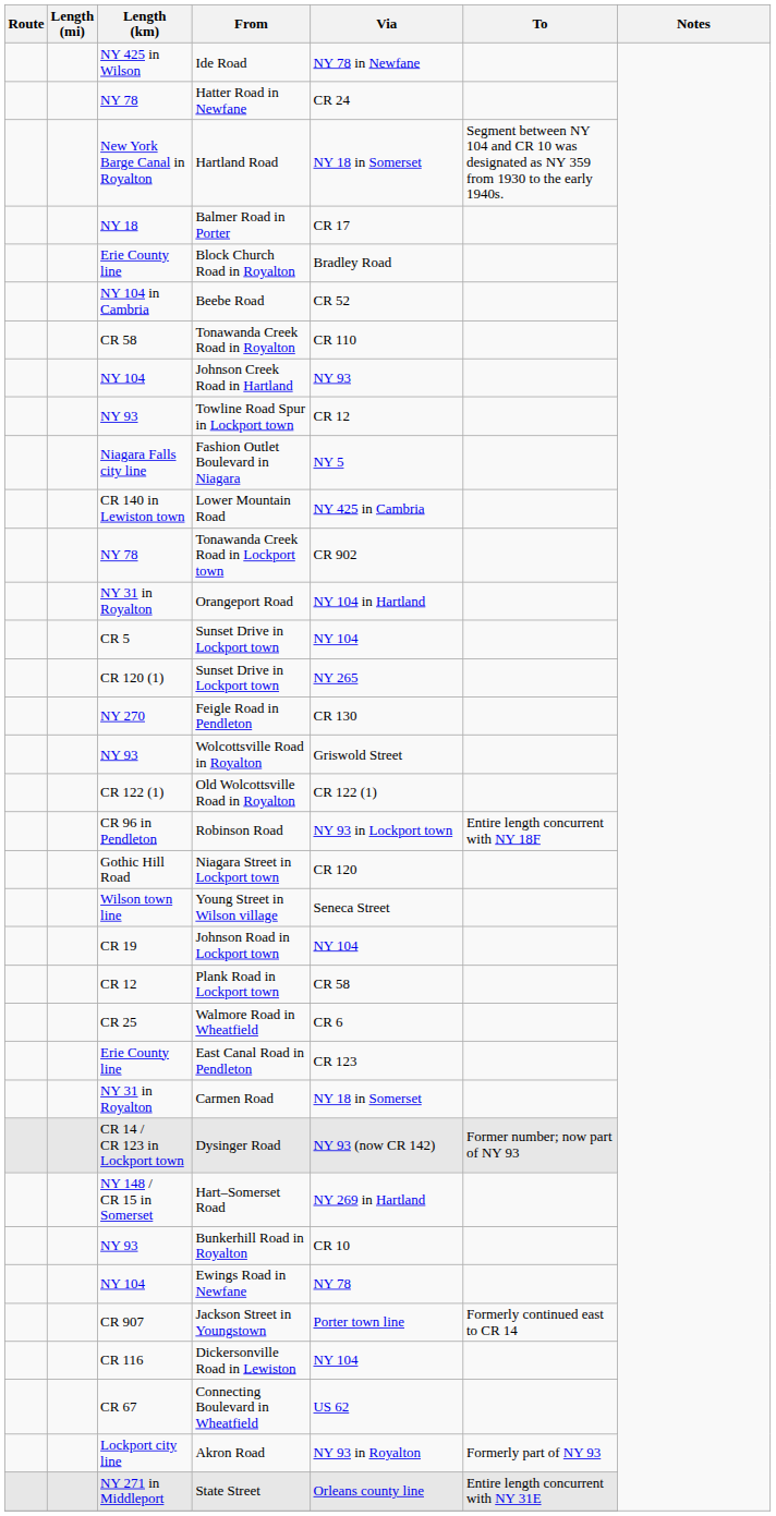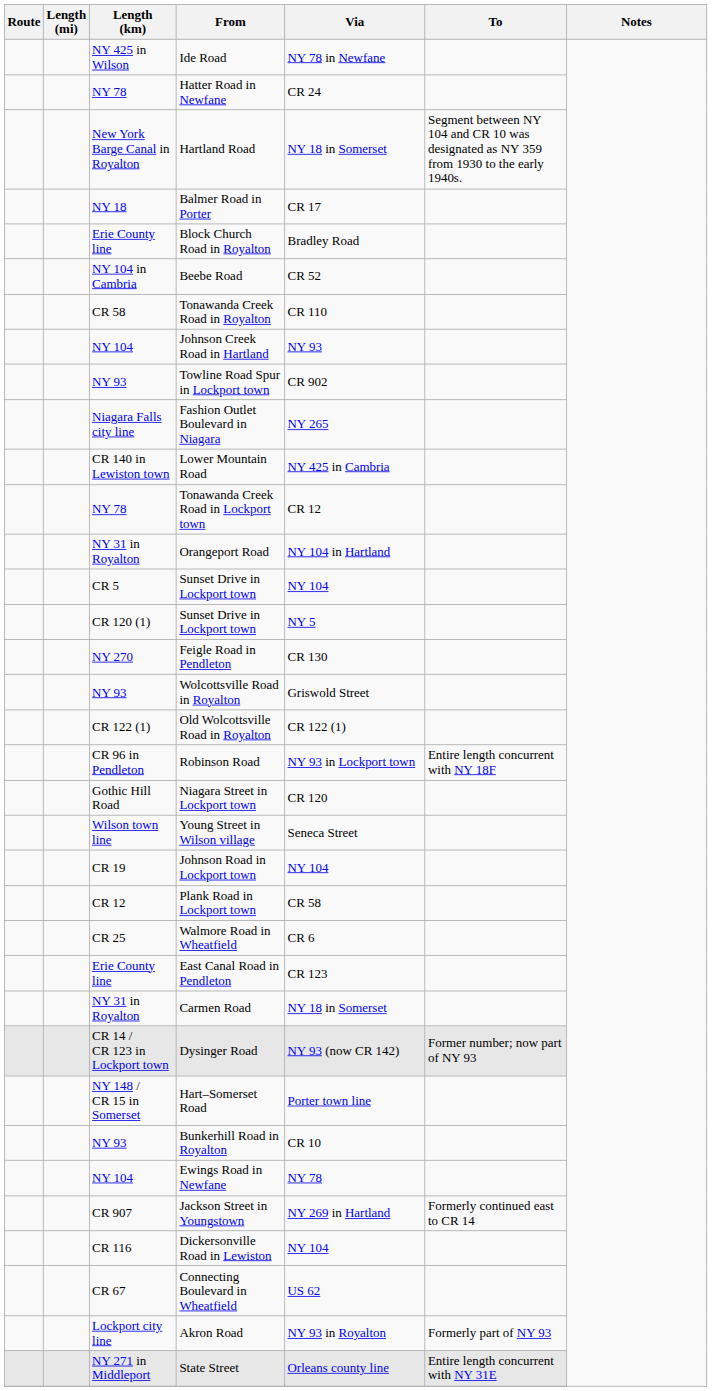 <table class="wikitable sortable">
 <tr>
 <th>Route</th>
 <th>Length<br>(mi)</th>
 <th>Length<br>(km)</th>
 <th class="unsortable">From</th>
 <th class="unsortable" width="20%">Via</th>
 <th class="unsortable">To</th>
 <th class="unsortable" width="20%">Notes</th>
 </tr>
 <tr>
 <td id="104"></td>
 <td></td>
 <td><a href='#'>NY 425</a> in <a href='#'>Wilson</a></td>
 <td>Ide Road</td>
 <td><a href='#'>NY 78</a> in <a href='#'>Newfane</a></td>
 <td></td>
 </tr>
 <tr>
 <td id="105"></td>
 <td></td>
 <td><a href='#'>NY 78</a></td>
 <td>Hatter Road in <a href='#'>Newfane</a></td>
 <td>CR 24</td>
 <td></td>
 </tr>
 <tr>
 <td id="108"></td>
 <td></td>
 <td><a href='#'>New York Barge Canal</a> in <a href='#'>Royalton</a></td>
 <td>Hartland Road</td>
 <td><a href='#'>NY 18</a> in <a href='#'>Somerset</a></td>
 <td>Segment between NY 104 and CR 10 was designated as NY 359 from 1930 to the early 1940s.</td>
 </tr>
 <tr>
 <td id="109"></td>
 <td></td>
 <td><a href='#'>NY 18</a></td>
 <td>Balmer Road in <a href='#'>Porter</a></td>
 <td>CR 17</td>
 <td></td>
 </tr>
 <tr>
 <td id="110"></td>
 <td></td>
 <td><a href='#'>Erie County line</a></td>
 <td>Block Church Road in <a href='#'>Royalton</a></td>
 <td>Bradley Road</td>
 <td></td>
 </tr>
 <tr>
 <td id="111"></td>
 <td></td>
 <td><a href='#'>NY 104</a> in <a href='#'>Cambria</a></td>
 <td>Beebe Road</td>
 <td>CR 52</td>
 <td></td>
 </tr>
 <tr>
 <td id="112"></td>
 <td></td>
 <td>CR 58</td>
 <td>Tonawanda Creek Road in <a href='#'>Royalton</a></td>
 <td>CR 110</td>
 <td></td>
 </tr>
 <tr>
 <td id="113"></td>
 <td></td>
 <td><a href='#'>NY 104</a></td>
 <td>Johnson Creek Road in <a href='#'>Hartland</a></td>
 <td><a href='#'>NY 93</a></td>
 <td></td>
 </tr>
 <tr>
 <td id="114"></td>
 <td></td>
 <td><a href='#'>NY 93</a></td>
 <td>Towline Road Spur in <a href='#'>Lockport town</a></td>
-<td>CR 12</td>
+<td>CR 902</td>
 <td></td>
 </tr>
 <tr>
 <td id="115"></td>
 <td></td>
 <td><a href='#'>Niagara Falls city line</a></td>
 <td>Fashion Outlet Boulevard in <a href='#'>Niagara</a></td>
-<td><a href='#'>NY 5</a></td>
+<td><a href='#'>NY 265</a></td>
 <td></td>
 </tr>
 <tr>
 <td id="116"></td>
 <td></td>
 <td>CR 140 in <a href='#'>Lewiston town</a></td>
 <td>Lower Mountain Road</td>
 <td><a href='#'>NY 425</a> in <a href='#'>Cambria</a></td>
 <td></td>
 </tr>
 <tr>
 <td id="117"></td>
 <td></td>
 <td><a href='#'>NY 78</a></td>
 <td>Tonawanda Creek Road in <a href='#'>Lockport town</a></td>
-<td>CR 902</td>
+<td>CR 12</td>
 <td></td>
 </tr>
 <tr>
 <td id="118"></td>
 <td></td>
 <td><a href='#'>NY 31</a> in <a href='#'>Royalton</a></td>
 <td>Orangeport Road</td>
 <td><a href='#'>NY 104</a> in <a href='#'>Hartland</a></td>
 <td></td>
 </tr>
 <tr>
 <td id="120-1"></td>
 <td></td>
 <td>CR 5</td>
 <td>Sunset Drive in <a href='#'>Lockport town</a></td>
 <td><a href='#'>NY 104</a></td>
 <td></td>
 </tr>
 <tr>
 <td id="120-2"></td>
 <td></td>
 <td>CR 120 (1)</td>
 <td>Sunset Drive in <a href='#'>Lockport town</a></td>
-<td><a href='#'>NY 265</a></td>
+<td><a href='#'>NY 5</a></td>
 <td></td>
 </tr>
 <tr>
 <td id="121"></td>
 <td></td>
 <td><a href='#'>NY 270</a></td>
 <td>Feigle Road in <a href='#'>Pendleton</a></td>
 <td>CR 130</td>
 <td></td>
 </tr>
 <tr>
 <td id="122-1"></td>
 <td></td>
 <td><a href='#'>NY 93</a></td>
 <td>Wolcottsville Road in <a href='#'>Royalton</a></td>
 <td>Griswold Street</td>
 <td></td>
 </tr>
 <tr>
 <td id="122-2"></td>
 <td></td>
 <td>CR 122 (1)</td>
 <td>Old Wolcottsville Road in <a href='#'>Royalton</a></td>
 <td>CR 122 (1)</td>
 <td></td>
 </tr>
 <tr>
 <td id="123"></td>
 <td></td>
 <td>CR 96 in <a href='#'>Pendleton</a></td>
 <td>Robinson Road</td>
 <td><a href='#'>NY 93</a> in <a href='#'>Lockport town</a></td>
 <td>Entire length concurrent with <a href='#'>NY 18F</a></td>
 </tr>
 <tr>
 <td id="125"></td>
 <td></td>
 <td>Gothic Hill Road</td>
 <td>Niagara Street in <a href='#'>Lockport town</a></td>
 <td>CR 120</td>
 <td></td>
 </tr>
 <tr>
 <td id="126"></td>
 <td></td>
 <td><a href='#'>Wilson town line</a></td>
 <td>Young Street in <a href='#'>Wilson village</a></td>
 <td>Seneca Street</td>
 <td></td>
 </tr>
 <tr>
 <td id="127"></td>
 <td></td>
 <td>CR 19</td>
 <td>Johnson Road in <a href='#'>Lockport town</a></td>
 <td><a href='#'>NY 104</a></td>
 <td></td>
 </tr>
 <tr>
 <td id="128"></td>
 <td></td>
 <td>CR 12</td>
 <td>Plank Road in <a href='#'>Lockport town</a></td>
 <td>CR 58</td>
 <td></td>
 </tr>
 <tr>
 <td id="129"></td>
 <td></td>
 <td>CR 25</td>
 <td>Walmore Road in <a href='#'>Wheatfield</a></td>
 <td>CR 6</td>
 <td></td>
 </tr>
 <tr>
 <td id="130"></td>
 <td></td>
 <td><a href='#'>Erie County line</a></td>
 <td>East Canal Road in <a href='#'>Pendleton</a></td>
 <td>CR 123</td>
 <td></td>
 </tr>
 <tr>
 <td id="131"></td>
 <td></td>
 <td><a href='#'>NY 31</a> in <a href='#'>Royalton</a></td>
 <td>Carmen Road</td>
 <td><a href='#'>NY 18</a> in <a href='#'>Somerset</a></td>
 <td></td>
 </tr>
 <tr bgcolor="#e7e7e7">
 <td id="133"></td>
 <td></td>
 <td>CR 14 / CR 123 in <a href='#'>Lockport town</a></td>
 <td>Dysinger Road</td>
 <td><a href='#'>NY 93</a> (now CR 142)</td>
 <td>Former number; now part of NY 93</td>
 </tr>
 <tr>
 <td id="135"></td>
 <td></td>
 <td><a href='#'>NY 148</a> / CR 15 in <a href='#'>Somerset</a></td>
 <td>Hart–Somerset Road</td>
-<td><a href='#'>NY 269</a> in <a href='#'>Hartland</a></td>
+<td><a href='#'>Porter town line</a></td>
 <td></td>
 </tr>
 <tr>
 <td id="136"></td>
 <td></td>
 <td><a href='#'>NY 93</a></td>
 <td>Bunkerhill Road in <a href='#'>Royalton</a></td>
 <td>CR 10</td>
 <td></td>
 </tr>
 <tr>
 <td id="137"></td>
 <td></td>
 <td><a href='#'>NY 104</a></td>
 <td>Ewings Road in <a href='#'>Newfane</a></td>
 <td><a href='#'>NY 78</a></td>
 <td></td>
 </tr>
 <tr>
 <td id="138"></td>
 <td></td>
 <td>CR 907</td>
 <td>Jackson Street in <a href='#'>Youngstown</a></td>
-<td><a href='#'>Porter town line</a></td>
+<td><a href='#'>NY 269</a> in <a href='#'>Hartland</a></td>
 <td>Formerly continued east to CR 14</td>
 </tr>
 <tr>
 <td id="140"></td>
 <td></td>
 <td>CR 116</td>
 <td>Dickersonville Road in <a href='#'>Lewiston</a></td>
 <td><a href='#'>NY 104</a></td>
 <td></td>
 </tr>
 <tr>
 <td id="141"></td>
 <td></td>
 <td>CR 67</td>
 <td>Connecting Boulevard in <a href='#'>Wheatfield</a></td>
 <td><a href='#'>US 62</a></td>
 <td></td>
 </tr>
 <tr>
 <td id="142"></td>
 <td></td>
 <td><a href='#'>Lockport city line</a></td>
 <td>Akron Road</td>
 <td><a href='#'>NY 93</a> in <a href='#'>Royalton</a></td>
 <td>Formerly part of <a href='#'>NY 93</a></td>
 </tr>
 <tr bgcolor="#e7e7e7">
 <td id="143"></td>
 <td></td>
 <td><a href='#'>NY 271</a> in <a href='#'>Middleport</a></td>
 <td>State Street</td>
 <td><a href='#'>Orleans county line</a></td>
 <td>Entire length concurrent with <a href='#'>NY 31E</a></td>
 </tr>
 <tr>
 </tr>
 </table>
